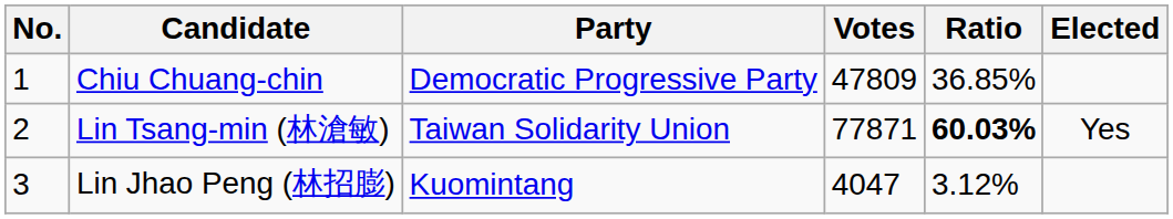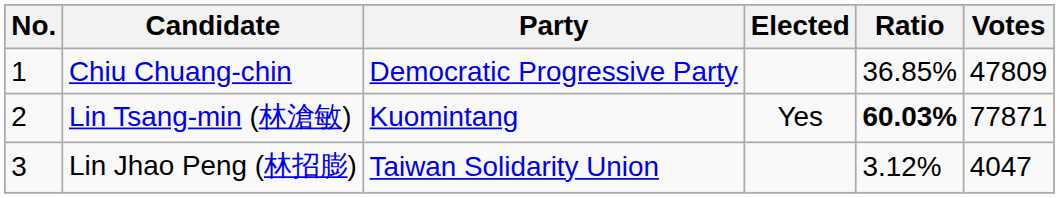 <table class=wikitable>
 <tr>
 <th>No.</th>
 <th>Candidate</th>
 <th>Party</th>
+<th>Elected</th>
+<th>Ratio</th>
 <th>Votes</th>
-<th>Ratio</th>
-<th>Elected</th>
 </tr>
 <tr>
 <td>1</td>
 <td><a href='#'>Chiu Chuang-chin</a></td>
 <td><a href='#'>Democratic Progressive Party</a></td>
+<td></td>
+<td>36.85%</td>
 <td>47809</td>
-<td>36.85%</td>
-<td></td>
 </tr>
 <tr>
 <td>2</td>
 <td><a href='#'>Lin Tsang-min</a> (<a href='#'>林滄敏</a>)</td>
-<td><a href='#'>Taiwan Solidarity Union</a></td>
+<td><a href='#'>Kuomintang</a></td>
+<td style="text-align:center;">Yes</td>
+<td><strong>60.03%</strong></td>
 <td>77871</td>
-<td><strong>60.03%</strong></td>
-<td style="text-align:center;">Yes</td>
 </tr>
 <tr>
 <td>3</td>
 <td>Lin Jhao Peng  (<a href='#'>林招膨</a>)</td>
-<td><a href='#'>Kuomintang</a></td>
+<td><a href='#'>Taiwan Solidarity Union</a></td>
+<td></td>
+<td>3.12%</td>
 <td>4047</td>
-<td>3.12%</td>
-<td></td>
 </tr>
 </table>
